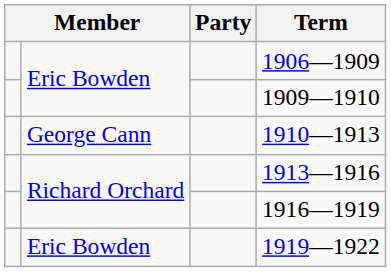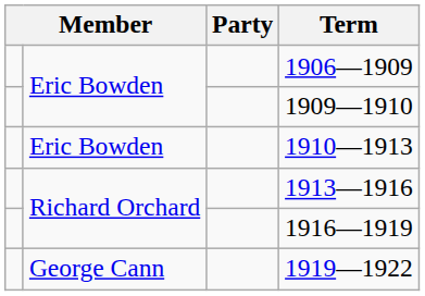 <table class="wikitable">
 <tr>
 <th colspan="2">Member</th>
 <th>Party</th>
 <th>Term</th>
 </tr>
 <tr>
 <td> </td>
 <td rowspan="2"><a href='#'>Eric Bowden</a></td>
 <td></td>
 <td><a href='#'>1906</a>—1909</td>
 </tr>
 <tr>
 <td> </td>
 <td></td>
 <td>1909—1910</td>
 </tr>
 <tr>
 <td> </td>
-<td><a href='#'>George Cann</a></td>
+<td><a href='#'>Eric Bowden</a></td>
 <td></td>
 <td><a href='#'>1910</a>—1913</td>
 </tr>
 <tr>
 <td> </td>
 <td rowspan="2"><a href='#'>Richard Orchard</a></td>
 <td></td>
 <td><a href='#'>1913</a>—1916</td>
 </tr>
 <tr>
 <td> </td>
 <td></td>
 <td>1916—1919</td>
 </tr>
 <tr>
 <td> </td>
-<td><a href='#'>Eric Bowden</a></td>
+<td><a href='#'>George Cann</a></td>
 <td></td>
 <td><a href='#'>1919</a>—1922</td>
 </tr>
 </table>
